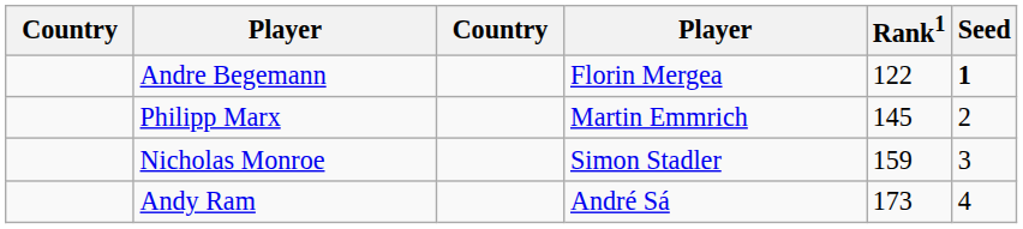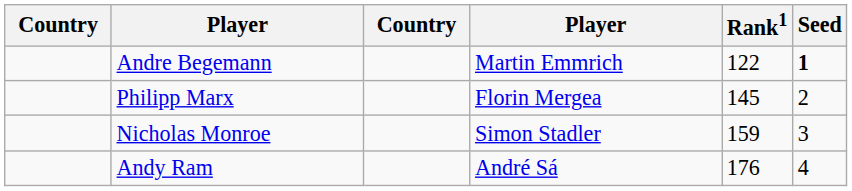 <table class="sortable wikitable">
 <tr>
 <th width="70">Country</th>
 <th width="175">Player</th>
 <th width="70">Country</th>
 <th width="175">Player</th>
 <th>Rank<sup>1</sup></th>
 <th>Seed</th>
 </tr>
 <tr>
 <td></td>
 <td><a href='#'>Andre Begemann</a></td>
 <td></td>
-<td><a href='#'>Florin Mergea</a></td>
+<td><a href='#'>Martin Emmrich</a></td>
 <td>122</td>
 <td><strong>1</strong></td>
 </tr>
 <tr>
 <td></td>
 <td><a href='#'>Philipp Marx</a></td>
 <td></td>
-<td><a href='#'>Martin Emmrich</a></td>
+<td><a href='#'>Florin Mergea</a></td>
 <td>145</td>
 <td>2</td>
 </tr>
 <tr>
 <td></td>
 <td><a href='#'>Nicholas Monroe</a></td>
 <td></td>
 <td><a href='#'>Simon Stadler</a></td>
 <td>159</td>
 <td>3</td>
 </tr>
 <tr>
 <td></td>
 <td><a href='#'>Andy Ram</a></td>
 <td></td>
 <td><a href='#'>André Sá</a></td>
-<td>173</td>
+<td>176</td>
 <td>4</td>
 </tr>
 </table>
